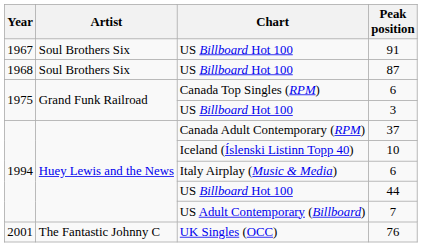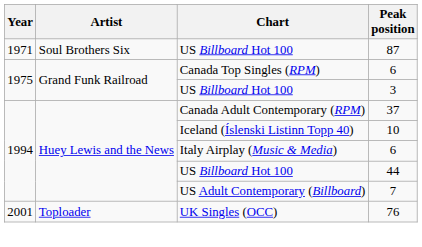 <table class="wikitable sortable" style="text-align:center;">
 <tr>
 <th>Year</th>
 <th>Artist</th>
 <th>Chart</th>
 <th>Peak<br>position</th>
 </tr>
 <tr>
-<td>1967</td>
-<td align="left">Soul Brothers Six</td>
-<td align="left">US <a href='#'><em>Billboard</em> Hot 100</a></td>
-<td>91</td>
-</tr>
-<tr>
-<td>1968</td>
+<td>1971</td>
 <td align="left">Soul Brothers Six</td>
 <td align="left">US <a href='#'><em>Billboard</em> Hot 100</a></td>
 <td>87</td>
 </tr>
 <tr>
 <td rowspan="2">1975</td>
 <td rowspan="2" align="left">Grand Funk Railroad</td>
 <td align="left">Canada Top Singles (<em><a href='#'>RPM</a></em>)</td>
 <td>6</td>
 </tr>
 <tr>
 <td align="left">US <a href='#'><em>Billboard</em> Hot 100</a></td>
 <td>3</td>
 </tr>
 <tr>
 <td rowspan="5">1994</td>
 <td rowspan="5" align="left"><a href='#'>Huey Lewis and the News</a></td>
 <td align="left">Canada Adult Contemporary (<em><a href='#'>RPM</a></em>)</td>
 <td>37</td>
 </tr>
 <tr>
 <td align="left">Iceland (<a href='#'>Íslenski Listinn Topp 40</a>)</td>
 <td>10</td>
 </tr>
 <tr>
 <td align="left">Italy Airplay (<em><a href='#'>Music & Media</a></em>)</td>
 <td>6</td>
 </tr>
 <tr>
 <td align="left">US <a href='#'><em>Billboard</em> Hot 100</a></td>
 <td>44</td>
 </tr>
 <tr>
 <td align="left">US <a href='#'>Adult Contemporary</a> (<em><a href='#'>Billboard</a></em>)</td>
 <td>7</td>
 </tr>
 <tr>
 <td>2001</td>
-<td align="left">The Fantastic Johnny C</td>
+<td align="left"><a href='#'>Toploader</a></td>
 <td align="left"><a href='#'>UK Singles</a> (<a href='#'>OCC</a>)</td>
 <td>76</td>
 </tr>
 </table>
